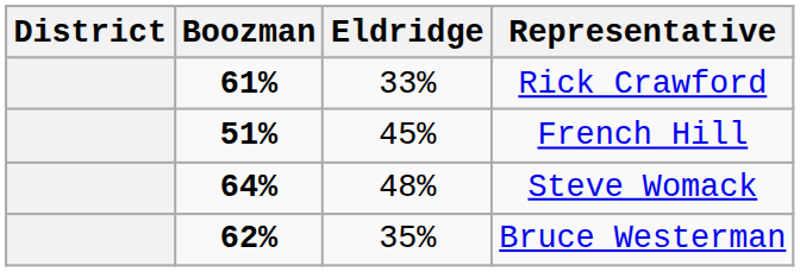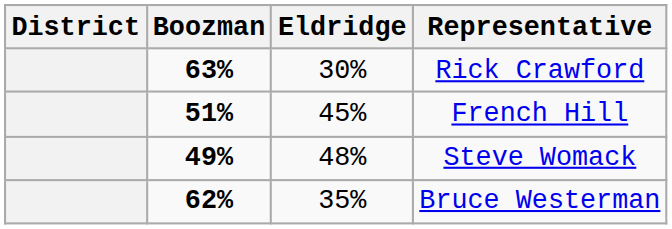 <table class=wikitable>
 <tr>
 <th>District</th>
 <th>Boozman</th>
 <th>Eldridge</th>
 <th>Representative</th>
 </tr>
 <tr align=center>
 <th></th>
-<td><strong>61%</strong></td>
-<td>33%</td>
+<td><strong>63%</strong></td>
+<td>30%</td>
 <td><a href='#'>Rick Crawford</a></td>
 </tr>
 <tr align=center>
 <th></th>
 <td><strong>51%</strong></td>
 <td>45%</td>
 <td><a href='#'>French Hill</a></td>
 </tr>
 <tr align=center>
 <th></th>
-<td><strong>64%</strong></td>
+<td><strong>49%</strong></td>
 <td>48%</td>
 <td><a href='#'>Steve Womack</a></td>
 </tr>
 <tr align=center>
 <th></th>
 <td><strong>62%</strong></td>
 <td>35%</td>
 <td><a href='#'>Bruce Westerman</a></td>
 </tr>
 </table>
